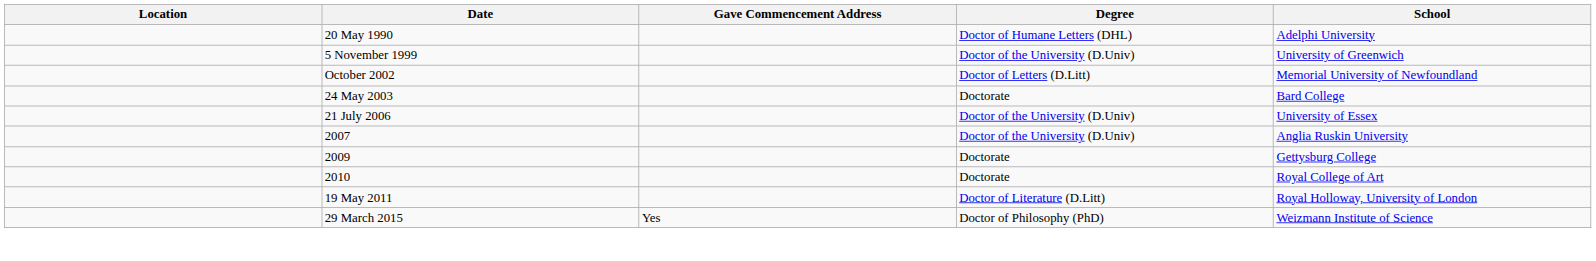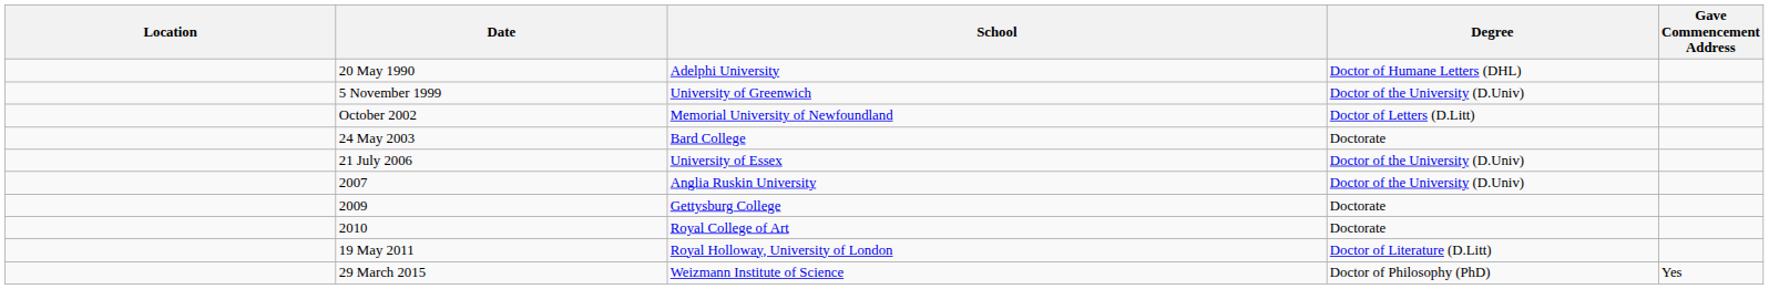 <table class="wikitable" style="width:100%;">
 <tr>
 <th style="width:20%;">Location</th>
 <th style="width:20%;">Date</th>
+<th style="width:40%;">School</th>
+<th style="width:20%;">Degree</th>
 <th style="width:20%;">Gave Commencement Address</th>
-<th style="width:20%;">Degree</th>
-<th style="width:40%;">School</th>
 </tr>
 <tr>
 <td></td>
 <td>20 May 1990</td>
+<td><a href='#'>Adelphi University</a></td>
+<td><a href='#'>Doctor of Humane Letters</a> (DHL)</td>
 <td></td>
-<td><a href='#'>Doctor of Humane Letters</a> (DHL)</td>
-<td><a href='#'>Adelphi University</a></td>
 </tr>
 <tr>
 <td></td>
 <td>5 November 1999</td>
+<td><a href='#'>University of Greenwich</a></td>
+<td><a href='#'>Doctor of the University</a> (D.Univ)</td>
 <td></td>
-<td><a href='#'>Doctor of the University</a> (D.Univ)</td>
-<td><a href='#'>University of Greenwich</a></td>
 </tr>
 <tr>
 <td></td>
 <td>October 2002</td>
+<td><a href='#'>Memorial University of Newfoundland</a></td>
+<td><a href='#'>Doctor of Letters</a> (D.Litt)</td>
 <td></td>
-<td><a href='#'>Doctor of Letters</a> (D.Litt)</td>
-<td><a href='#'>Memorial University of Newfoundland</a></td>
 </tr>
 <tr>
 <td></td>
 <td>24 May 2003</td>
+<td><a href='#'>Bard College</a></td>
+<td>Doctorate</td>
 <td></td>
-<td>Doctorate</td>
-<td><a href='#'>Bard College</a></td>
 </tr>
 <tr>
 <td></td>
 <td>21 July 2006</td>
+<td><a href='#'>University of Essex</a></td>
+<td><a href='#'>Doctor of the University</a> (D.Univ)</td>
 <td></td>
-<td><a href='#'>Doctor of the University</a> (D.Univ)</td>
-<td><a href='#'>University of Essex</a></td>
 </tr>
 <tr>
 <td></td>
 <td>2007</td>
+<td><a href='#'>Anglia Ruskin University</a></td>
+<td><a href='#'>Doctor of the University</a> (D.Univ)</td>
 <td></td>
-<td><a href='#'>Doctor of the University</a> (D.Univ)</td>
-<td><a href='#'>Anglia Ruskin University</a></td>
 </tr>
 <tr>
 <td></td>
 <td>2009</td>
+<td><a href='#'>Gettysburg College</a></td>
+<td>Doctorate</td>
 <td></td>
-<td>Doctorate</td>
-<td><a href='#'>Gettysburg College</a></td>
 </tr>
 <tr>
 <td></td>
 <td>2010</td>
+<td><a href='#'>Royal College of Art</a></td>
+<td>Doctorate</td>
 <td></td>
-<td>Doctorate</td>
-<td><a href='#'>Royal College of Art</a></td>
 </tr>
 <tr>
 <td></td>
 <td>19 May 2011</td>
+<td><a href='#'>Royal Holloway, University of London</a></td>
+<td><a href='#'>Doctor of Literature</a> (D.Litt)</td>
 <td></td>
-<td><a href='#'>Doctor of Literature</a> (D.Litt)</td>
-<td><a href='#'>Royal Holloway, University of London</a></td>
 </tr>
 <tr>
 <td></td>
 <td>29 March 2015</td>
+<td><a href='#'>Weizmann Institute of Science</a></td>
+<td>Doctor of Philosophy (PhD)</td>
 <td>Yes</td>
-<td>Doctor of Philosophy (PhD)</td>
-<td><a href='#'>Weizmann Institute of Science</a></td>
 </tr>
 </table>
